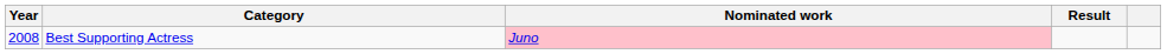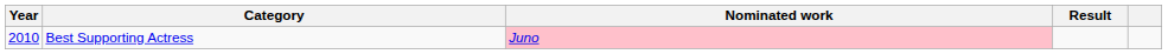 <table class="wikitable sortable">
 <tr>
 <th scope="col" style="width:1em;">Year</th>
 <th scope="col" style="width:33em;">Category</th>
 <th scope="col" style="width:39em;">Nominated work</th>
 <th scope="col" style="width:5em;">Result</th>
 <th scope="col" style="width:2em;" class="unsortable"></th>
 </tr>
 <tr>
-<td><a href='#'>2008</a></td>
+<td><a href='#'>2010</a></td>
 <td><a href='#'>Best Supporting Actress</a></td>
 <td style="background: pink;"><em><a href='#'>Juno</a></em></td>
 <td></td>
 <td></td>
 </tr>
 </table>
